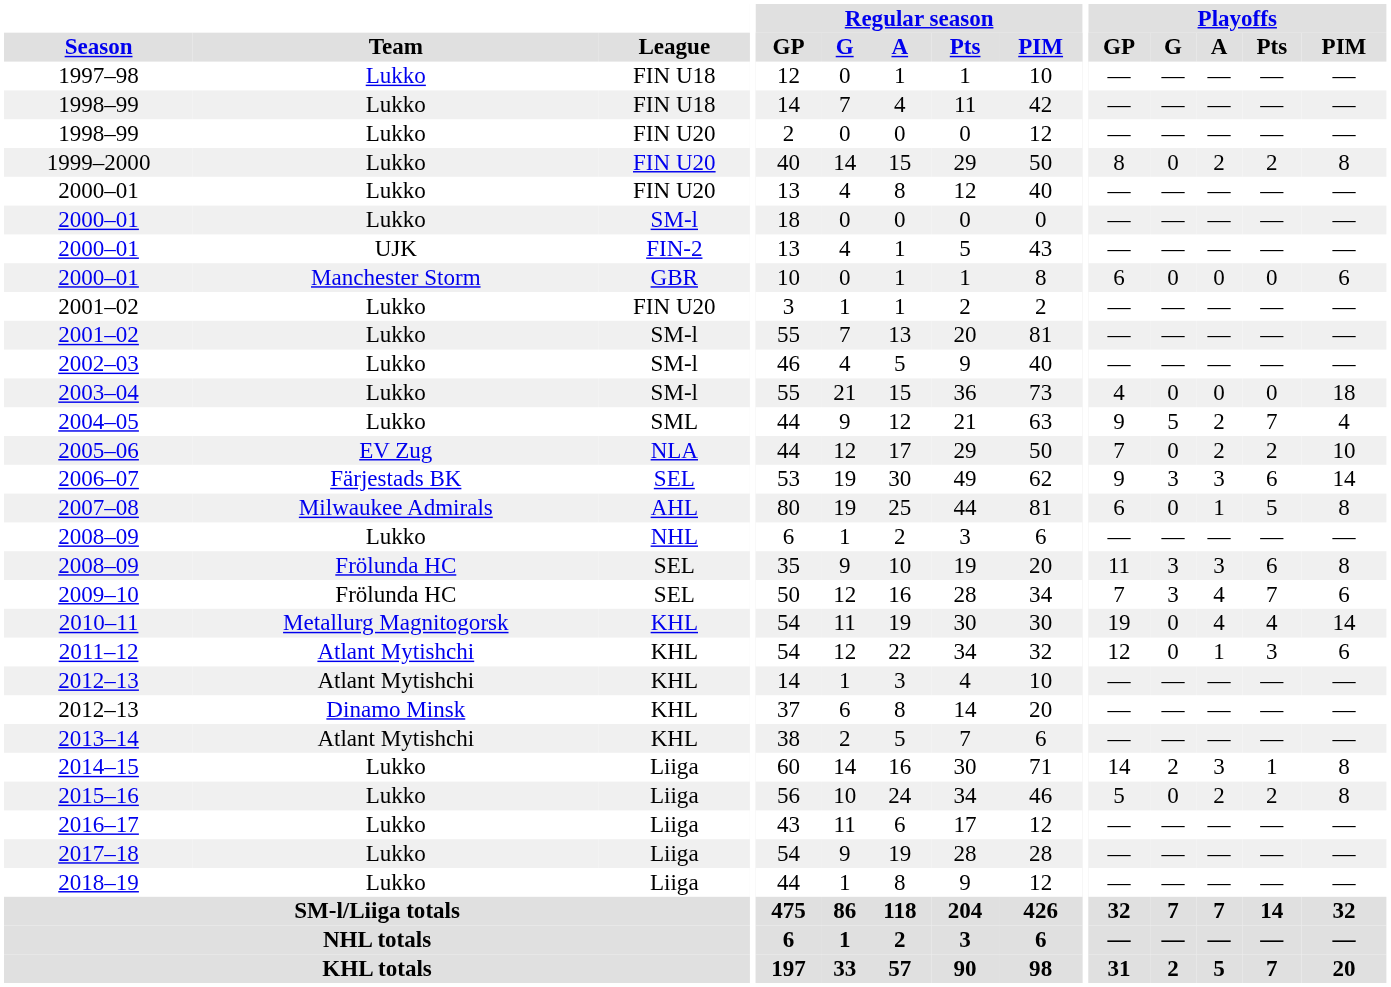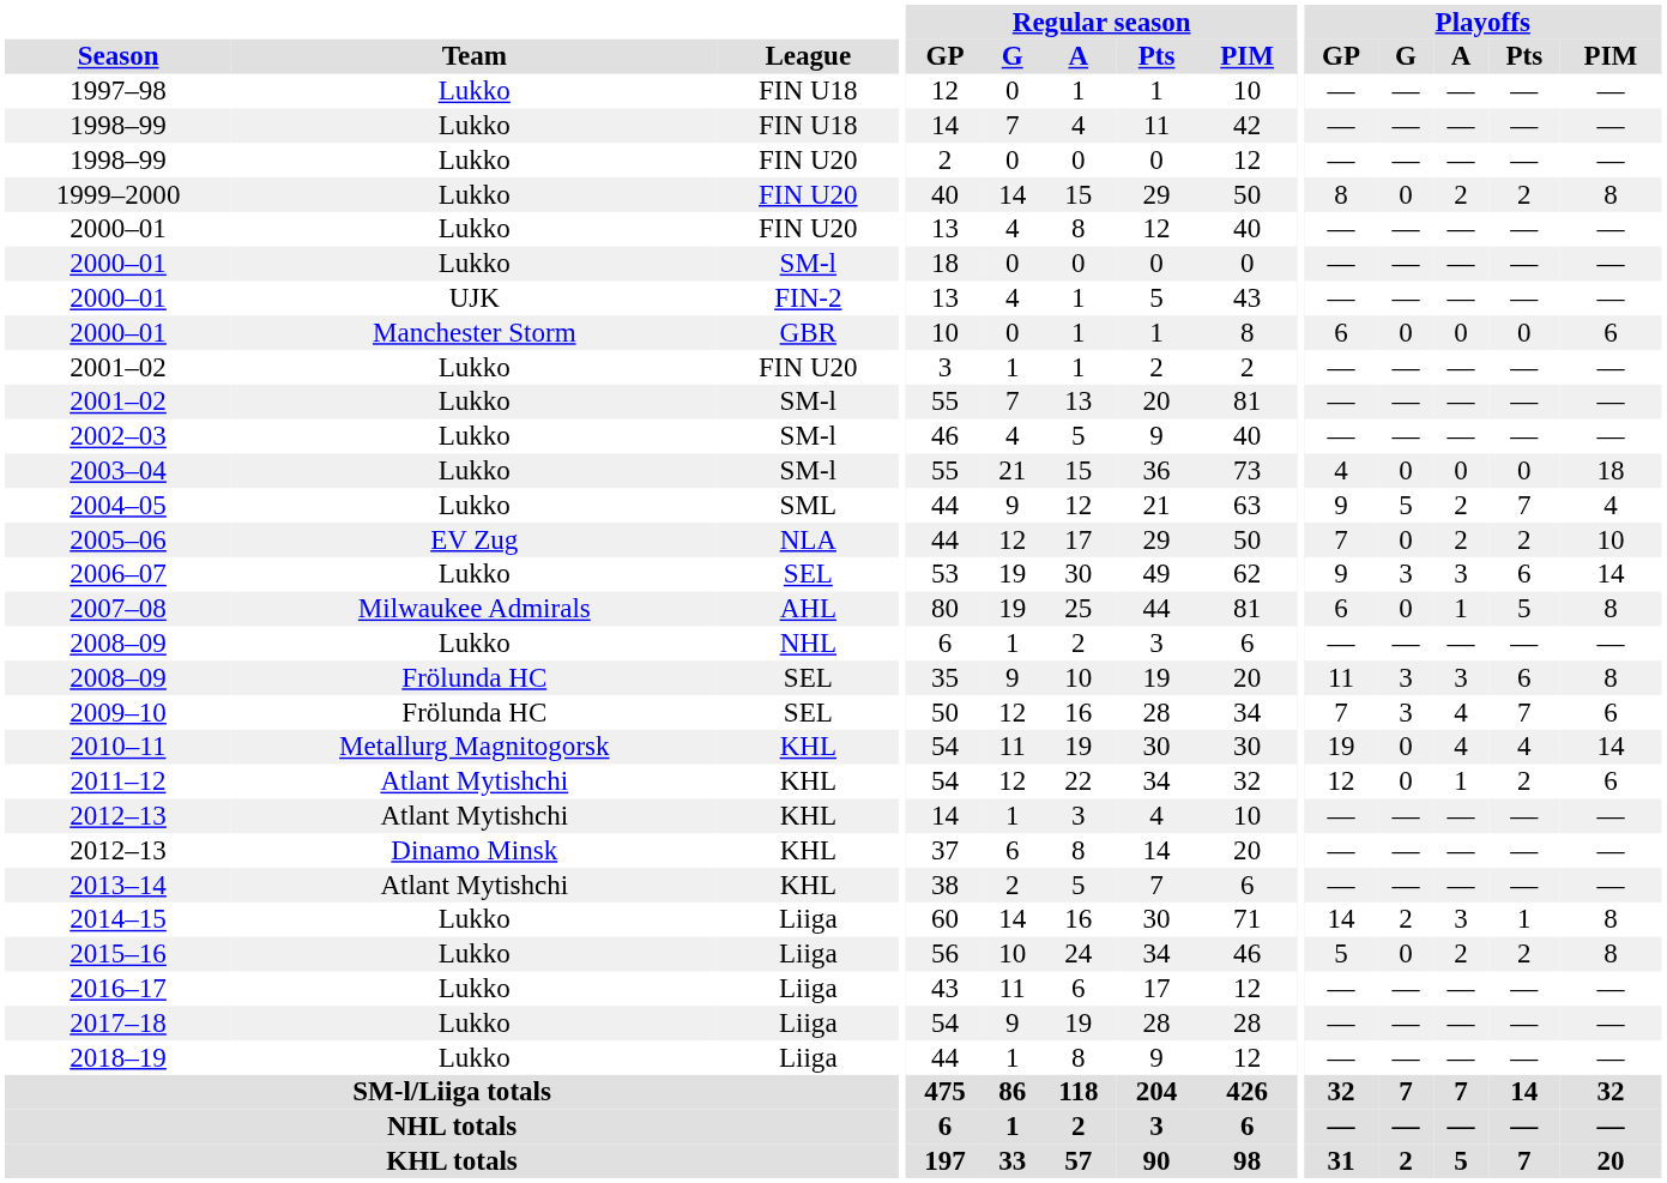 <table border="0" cellpadding="1" cellspacing="0" style="text-align:center; width:60em">
 <tr bgcolor="#e0e0e0">
 <th colspan="3" bgcolor="#ffffff"></th>
 <th rowspan="100" bgcolor="#ffffff"></th>
 <th colspan="5"><a href='#'>Regular season</a></th>
 <th rowspan="100" bgcolor="#ffffff"></th>
 <th colspan="5"><a href='#'>Playoffs</a></th>
 </tr>
 <tr bgcolor="#e0e0e0">
 <th><a href='#'>Season</a></th>
 <th>Team</th>
 <th>League</th>
 <th>GP</th>
 <th><a href='#'>G</a></th>
 <th><a href='#'>A</a></th>
 <th><a href='#'>Pts</a></th>
 <th><a href='#'>PIM</a></th>
 <th>GP</th>
 <th>G</th>
 <th>A</th>
 <th>Pts</th>
 <th>PIM</th>
 </tr>
 <tr>
 <td>1997–98</td>
 <td><a href='#'>Lukko</a></td>
 <td>FIN U18</td>
 <td>12</td>
 <td>0</td>
 <td>1</td>
 <td>1</td>
 <td>10</td>
 <td>—</td>
 <td>—</td>
 <td>—</td>
 <td>—</td>
 <td>—</td>
 </tr>
 <tr bgcolor="#f0f0f0">
 <td>1998–99</td>
 <td>Lukko</td>
 <td>FIN U18</td>
 <td>14</td>
 <td>7</td>
 <td>4</td>
 <td>11</td>
 <td>42</td>
 <td>—</td>
 <td>—</td>
 <td>—</td>
 <td>—</td>
 <td>—</td>
 </tr>
 <tr>
 <td>1998–99</td>
 <td>Lukko</td>
 <td>FIN U20</td>
 <td>2</td>
 <td>0</td>
 <td>0</td>
 <td>0</td>
 <td>12</td>
 <td>—</td>
 <td>—</td>
 <td>—</td>
 <td>—</td>
 <td>—</td>
 </tr>
 <tr bgcolor="#f0f0f0">
 <td>1999–2000</td>
 <td>Lukko</td>
 <td><a href='#'>FIN U20</a></td>
 <td>40</td>
 <td>14</td>
 <td>15</td>
 <td>29</td>
 <td>50</td>
 <td>8</td>
 <td>0</td>
 <td>2</td>
 <td>2</td>
 <td>8</td>
 </tr>
 <tr>
 <td>2000–01</td>
 <td>Lukko</td>
 <td>FIN U20</td>
 <td>13</td>
 <td>4</td>
 <td>8</td>
 <td>12</td>
 <td>40</td>
 <td>—</td>
 <td>—</td>
 <td>—</td>
 <td>—</td>
 <td>—</td>
 </tr>
 <tr bgcolor="#f0f0f0">
 <td><a href='#'>2000–01</a></td>
 <td>Lukko</td>
 <td><a href='#'>SM-l</a></td>
 <td>18</td>
 <td>0</td>
 <td>0</td>
 <td>0</td>
 <td>0</td>
 <td>—</td>
 <td>—</td>
 <td>—</td>
 <td>—</td>
 <td>—</td>
 </tr>
 <tr>
 <td><a href='#'>2000–01</a></td>
 <td>UJK</td>
 <td><a href='#'>FIN-2</a></td>
 <td>13</td>
 <td>4</td>
 <td>1</td>
 <td>5</td>
 <td>43</td>
 <td>—</td>
 <td>—</td>
 <td>—</td>
 <td>—</td>
 <td>—</td>
 </tr>
 <tr bgcolor="#f0f0f0">
 <td><a href='#'>2000–01</a></td>
 <td><a href='#'>Manchester Storm</a></td>
 <td><a href='#'>GBR</a></td>
 <td>10</td>
 <td>0</td>
 <td>1</td>
 <td>1</td>
 <td>8</td>
 <td>6</td>
 <td>0</td>
 <td>0</td>
 <td>0</td>
 <td>6</td>
 </tr>
 <tr>
 <td>2001–02</td>
 <td>Lukko</td>
 <td>FIN U20</td>
 <td>3</td>
 <td>1</td>
 <td>1</td>
 <td>2</td>
 <td>2</td>
 <td>—</td>
 <td>—</td>
 <td>—</td>
 <td>—</td>
 <td>—</td>
 </tr>
 <tr bgcolor="#f0f0f0">
 <td><a href='#'>2001–02</a></td>
 <td>Lukko</td>
 <td>SM-l</td>
 <td>55</td>
 <td>7</td>
 <td>13</td>
 <td>20</td>
 <td>81</td>
 <td>—</td>
 <td>—</td>
 <td>—</td>
 <td>—</td>
 <td>—</td>
 </tr>
 <tr>
 <td><a href='#'>2002–03</a></td>
 <td>Lukko</td>
 <td>SM-l</td>
 <td>46</td>
 <td>4</td>
 <td>5</td>
 <td>9</td>
 <td>40</td>
 <td>—</td>
 <td>—</td>
 <td>—</td>
 <td>—</td>
 <td>—</td>
 </tr>
 <tr bgcolor="#f0f0f0">
 <td><a href='#'>2003–04</a></td>
 <td>Lukko</td>
 <td>SM-l</td>
 <td>55</td>
 <td>21</td>
 <td>15</td>
 <td>36</td>
 <td>73</td>
 <td>4</td>
 <td>0</td>
 <td>0</td>
 <td>0</td>
 <td>18</td>
 </tr>
 <tr>
 <td><a href='#'>2004–05</a></td>
 <td>Lukko</td>
 <td>SML</td>
 <td>44</td>
 <td>9</td>
 <td>12</td>
 <td>21</td>
 <td>63</td>
 <td>9</td>
 <td>5</td>
 <td>2</td>
 <td>7</td>
 <td>4</td>
 </tr>
 <tr bgcolor="#f0f0f0">
 <td><a href='#'>2005–06</a></td>
 <td><a href='#'>EV Zug</a></td>
 <td><a href='#'>NLA</a></td>
 <td>44</td>
 <td>12</td>
 <td>17</td>
 <td>29</td>
 <td>50</td>
 <td>7</td>
 <td>0</td>
 <td>2</td>
 <td>2</td>
 <td>10</td>
 </tr>
 <tr>
 <td><a href='#'>2006–07</a></td>
-<td><a href='#'>Färjestads BK</a></td>
+<td>Lukko</td>
 <td><a href='#'>SEL</a></td>
 <td>53</td>
 <td>19</td>
 <td>30</td>
 <td>49</td>
 <td>62</td>
 <td>9</td>
 <td>3</td>
 <td>3</td>
 <td>6</td>
 <td>14</td>
 </tr>
 <tr bgcolor="#f0f0f0">
 <td><a href='#'>2007–08</a></td>
 <td><a href='#'>Milwaukee Admirals</a></td>
 <td><a href='#'>AHL</a></td>
 <td>80</td>
 <td>19</td>
 <td>25</td>
 <td>44</td>
 <td>81</td>
 <td>6</td>
 <td>0</td>
 <td>1</td>
 <td>5</td>
 <td>8</td>
 </tr>
 <tr>
 <td><a href='#'>2008–09</a></td>
 <td>Lukko</td>
 <td><a href='#'>NHL</a></td>
 <td>6</td>
 <td>1</td>
 <td>2</td>
 <td>3</td>
 <td>6</td>
 <td>—</td>
 <td>—</td>
 <td>—</td>
 <td>—</td>
 <td>—</td>
 </tr>
 <tr bgcolor="#f0f0f0">
 <td><a href='#'>2008–09</a></td>
 <td><a href='#'>Frölunda HC</a></td>
 <td>SEL</td>
 <td>35</td>
 <td>9</td>
 <td>10</td>
 <td>19</td>
 <td>20</td>
 <td>11</td>
 <td>3</td>
 <td>3</td>
 <td>6</td>
 <td>8</td>
 </tr>
 <tr>
 <td><a href='#'>2009–10</a></td>
 <td>Frölunda HC</td>
 <td>SEL</td>
 <td>50</td>
 <td>12</td>
 <td>16</td>
 <td>28</td>
 <td>34</td>
 <td>7</td>
 <td>3</td>
 <td>4</td>
 <td>7</td>
 <td>6</td>
 </tr>
 <tr bgcolor="#f0f0f0">
 <td><a href='#'>2010–11</a></td>
 <td><a href='#'>Metallurg Magnitogorsk</a></td>
 <td><a href='#'>KHL</a></td>
 <td>54</td>
 <td>11</td>
 <td>19</td>
 <td>30</td>
 <td>30</td>
 <td>19</td>
 <td>0</td>
 <td>4</td>
 <td>4</td>
 <td>14</td>
 </tr>
 <tr>
 <td><a href='#'>2011–12</a></td>
 <td><a href='#'>Atlant Mytishchi</a></td>
 <td>KHL</td>
 <td>54</td>
 <td>12</td>
 <td>22</td>
 <td>34</td>
 <td>32</td>
 <td>12</td>
 <td>0</td>
 <td>1</td>
-<td>3</td>
+<td>2</td>
 <td>6</td>
 </tr>
 <tr bgcolor="#f0f0f0">
 <td><a href='#'>2012–13</a></td>
 <td>Atlant Mytishchi</td>
 <td>KHL</td>
 <td>14</td>
 <td>1</td>
 <td>3</td>
 <td>4</td>
 <td>10</td>
 <td>—</td>
 <td>—</td>
 <td>—</td>
 <td>—</td>
 <td>—</td>
 </tr>
 <tr>
 <td>2012–13</td>
 <td><a href='#'>Dinamo Minsk</a></td>
 <td>KHL</td>
 <td>37</td>
 <td>6</td>
 <td>8</td>
 <td>14</td>
 <td>20</td>
 <td>—</td>
 <td>—</td>
 <td>—</td>
 <td>—</td>
 <td>—</td>
 </tr>
 <tr bgcolor="#f0f0f0">
 <td><a href='#'>2013–14</a></td>
 <td>Atlant Mytishchi</td>
 <td>KHL</td>
 <td>38</td>
 <td>2</td>
 <td>5</td>
 <td>7</td>
 <td>6</td>
 <td>—</td>
 <td>—</td>
 <td>—</td>
 <td>—</td>
 <td>—</td>
 </tr>
 <tr>
 <td><a href='#'>2014–15</a></td>
 <td>Lukko</td>
 <td>Liiga</td>
 <td>60</td>
 <td>14</td>
 <td>16</td>
 <td>30</td>
 <td>71</td>
 <td>14</td>
 <td>2</td>
 <td>3</td>
 <td>1</td>
 <td>8</td>
 </tr>
 <tr bgcolor="#f0f0f0">
 <td><a href='#'>2015–16</a></td>
 <td>Lukko</td>
 <td>Liiga</td>
 <td>56</td>
 <td>10</td>
 <td>24</td>
 <td>34</td>
 <td>46</td>
 <td>5</td>
 <td>0</td>
 <td>2</td>
 <td>2</td>
 <td>8</td>
 </tr>
 <tr>
 <td><a href='#'>2016–17</a></td>
 <td>Lukko</td>
 <td>Liiga</td>
 <td>43</td>
 <td>11</td>
 <td>6</td>
 <td>17</td>
 <td>12</td>
 <td>—</td>
 <td>—</td>
 <td>—</td>
 <td>—</td>
 <td>—</td>
 </tr>
 <tr bgcolor="#f0f0f0">
 <td><a href='#'>2017–18</a></td>
 <td>Lukko</td>
 <td>Liiga</td>
 <td>54</td>
 <td>9</td>
 <td>19</td>
 <td>28</td>
 <td>28</td>
 <td>—</td>
 <td>—</td>
 <td>—</td>
 <td>—</td>
 <td>—</td>
 </tr>
 <tr>
 <td><a href='#'>2018–19</a></td>
 <td>Lukko</td>
 <td>Liiga</td>
 <td>44</td>
 <td>1</td>
 <td>8</td>
 <td>9</td>
 <td>12</td>
 <td>—</td>
 <td>—</td>
 <td>—</td>
 <td>—</td>
 <td>—</td>
 </tr>
 <tr bgcolor="#e0e0e0">
 <th colspan="3">SM-l/Liiga totals</th>
 <th>475</th>
 <th>86</th>
 <th>118</th>
 <th>204</th>
 <th>426</th>
 <th>32</th>
 <th>7</th>
 <th>7</th>
 <th>14</th>
 <th>32</th>
 </tr>
 <tr bgcolor="#e0e0e0">
 <th colspan="3">NHL totals</th>
 <th>6</th>
 <th>1</th>
 <th>2</th>
 <th>3</th>
 <th>6</th>
 <th>—</th>
 <th>—</th>
 <th>—</th>
 <th>—</th>
 <th>—</th>
 </tr>
 <tr bgcolor="#e0e0e0">
 <th colspan="3">KHL totals</th>
 <th>197</th>
 <th>33</th>
 <th>57</th>
 <th>90</th>
 <th>98</th>
 <th>31</th>
 <th>2</th>
 <th>5</th>
 <th>7</th>
 <th>20</th>
 </tr>
 </table>
